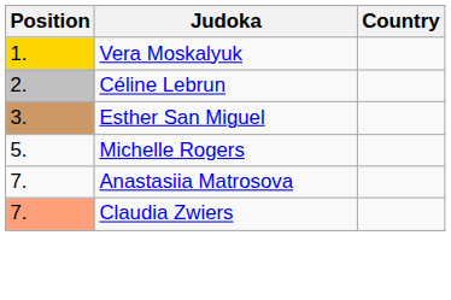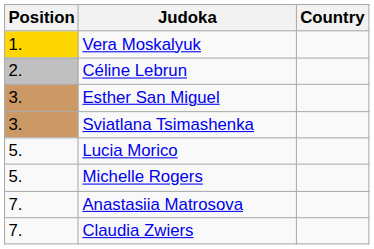 <table class=wikitable>
 <tr>
 <th width=10>Position</th>
 <th width=200>Judoka</th>
 <th width=10>Country</th>
 </tr>
 <tr>
 <td bgcolor=gold>1.</td>
 <td><a href='#'>Vera Moskalyuk</a></td>
 <td></td>
 </tr>
 <tr>
 <td bgcolor="silver">2.</td>
 <td><a href='#'>Céline Lebrun</a></td>
 <td></td>
 </tr>
 <tr>
 <td bgcolor="CC9966">3.</td>
 <td><a href='#'>Esther San Miguel</a></td>
 <td></td>
 </tr>
 <tr>
+<td bgcolor="CC9966">3.</td>
+<td><a href='#'>Sviatlana Tsimashenka</a></td>
+<td></td>
+</tr>
+<tr>
+<td>5.</td>
+<td><a href='#'>Lucia Morico</a></td>
+<td></td>
+</tr>
+<tr>
 <td>5.</td>
 <td><a href='#'>Michelle Rogers</a></td>
 <td></td>
 </tr>
 <tr>
 <td>7.</td>
 <td><a href='#'>Anastasiia Matrosova</a></td>
 <td></td>
 </tr>
 <tr>
-<td style="background: lightsalmon;">7.</td>
+<td>7.</td>
 <td><a href='#'>Claudia Zwiers</a></td>
 <td></td>
 </tr>
 </table>
